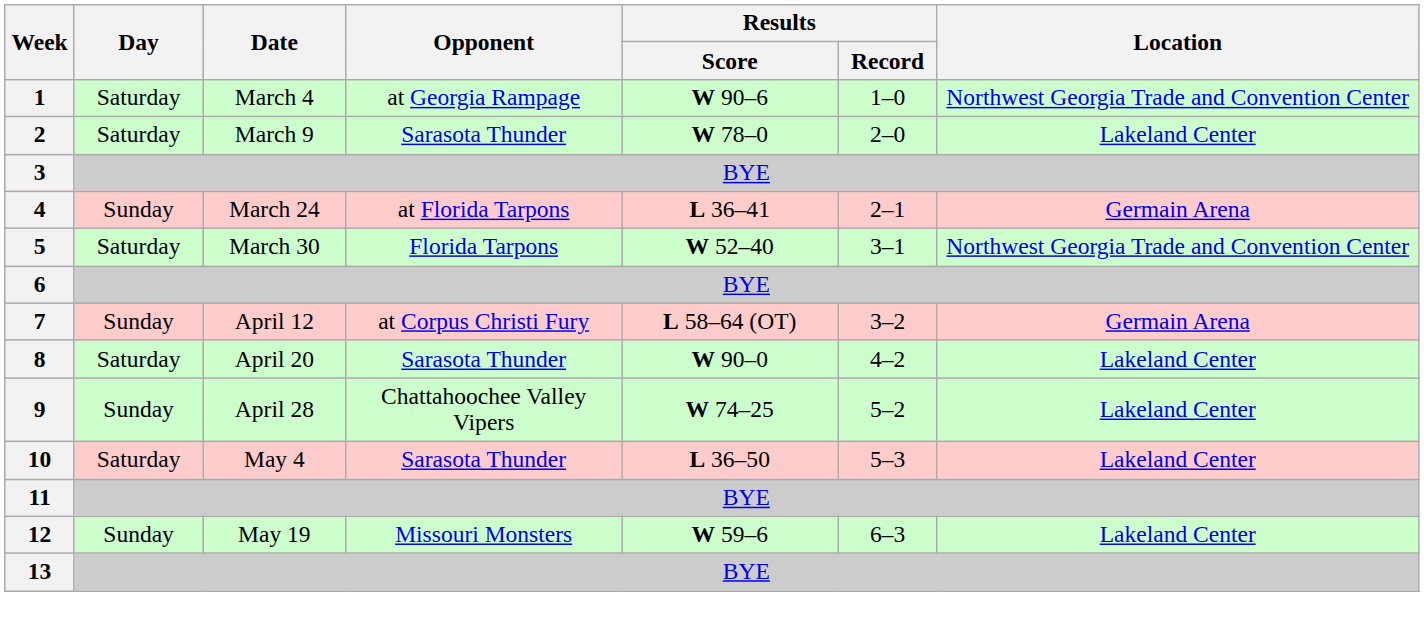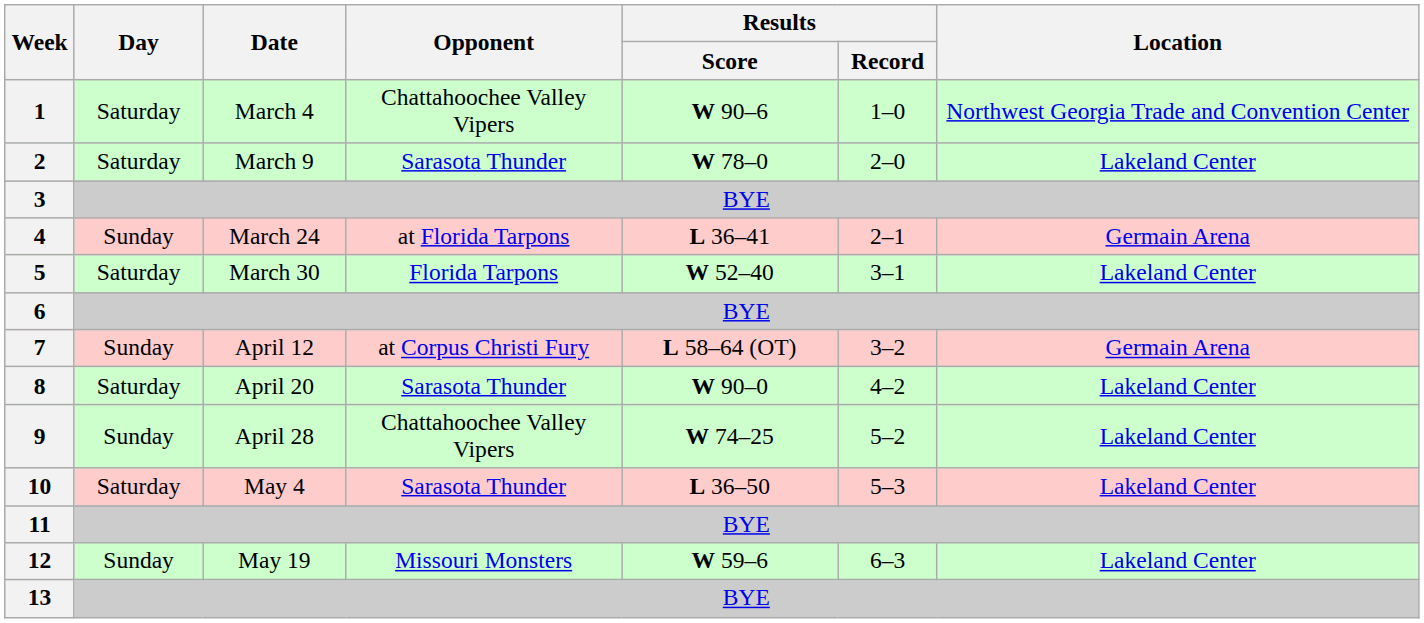 <table class="wikitable">
 <tr>
 <th rowspan="2" width="40">Week</th>
 <th rowspan="2" width="80">Day</th>
 <th rowspan="2" width="90">Date</th>
 <th rowspan="2" width="180">Opponent</th>
 <th colspan="2" width="200">Results</th>
 <th rowspan="2" width="320">Location</th>
 </tr>
 <tr>
 <th width="140">Score</th>
 <th width="60">Record</th>
 </tr>
 <tr align="center" bgcolor="#CCFFCC">
 <th>1</th>
 <td>Saturday</td>
 <td>March 4</td>
-<td>at <a href='#'>Georgia Rampage</a></td>
+<td>Chattahoochee Valley Vipers</td>
 <td><strong>W</strong> 90–6</td>
 <td>1–0</td>
 <td><a href='#'>Northwest Georgia Trade and Convention Center</a></td>
 </tr>
 <tr align="center" bgcolor="#CCFFCC">
 <th>2</th>
 <td>Saturday</td>
 <td>March 9</td>
 <td><a href='#'>Sarasota Thunder</a></td>
 <td><strong>W</strong> 78–0</td>
 <td>2–0</td>
 <td><a href='#'>Lakeland Center</a></td>
 </tr>
 <tr align="center" bgcolor="#CCCCCC">
 <th>3</th>
 <td colSpan=6><a href='#'>BYE</a></td>
 </tr>
 <tr align="center" bgcolor="#FFCCCC">
 <th>4</th>
 <td>Sunday</td>
 <td>March 24</td>
 <td>at <a href='#'>Florida Tarpons</a></td>
 <td><strong>L</strong> 36–41</td>
 <td>2–1</td>
 <td><a href='#'>Germain Arena</a></td>
 </tr>
 <tr align="center" bgcolor="#CCFFCC">
 <th>5</th>
 <td>Saturday</td>
 <td>March 30</td>
 <td><a href='#'>Florida Tarpons</a></td>
 <td><strong>W</strong> 52–40</td>
 <td>3–1</td>
-<td><a href='#'>Northwest Georgia Trade and Convention Center</a></td>
+<td><a href='#'>Lakeland Center</a></td>
 </tr>
 <tr align="center" bgcolor="#CCCCCC">
 <th>6</th>
 <td colSpan=6><a href='#'>BYE</a></td>
 </tr>
 <tr align="center" bgcolor="#FFCCCC">
 <th>7</th>
 <td>Sunday</td>
 <td>April 12</td>
 <td>at <a href='#'>Corpus Christi Fury</a></td>
 <td><strong>L</strong> 58–64 (OT)</td>
 <td>3–2</td>
 <td><a href='#'>Germain Arena</a></td>
 </tr>
 <tr align="center" bgcolor="#CCFFCC">
 <th>8</th>
 <td>Saturday</td>
 <td>April 20</td>
 <td><a href='#'>Sarasota Thunder</a></td>
 <td><strong>W</strong> 90–0</td>
 <td>4–2</td>
 <td><a href='#'>Lakeland Center</a></td>
 </tr>
 <tr align="center" bgcolor="#CCFFCC">
 <th>9</th>
 <td>Sunday</td>
 <td>April 28</td>
 <td>Chattahoochee Valley Vipers</td>
 <td><strong>W</strong> 74–25</td>
 <td>5–2</td>
 <td><a href='#'>Lakeland Center</a></td>
 </tr>
 <tr align="center" bgcolor="#FFCCCC">
 <th>10</th>
 <td>Saturday</td>
 <td>May 4</td>
 <td><a href='#'>Sarasota Thunder</a></td>
 <td><strong>L</strong> 36–50</td>
 <td>5–3</td>
 <td><a href='#'>Lakeland Center</a></td>
 </tr>
 <tr align="center" bgcolor="#CCCCCC">
 <th>11</th>
 <td colSpan=6><a href='#'>BYE</a></td>
 </tr>
 <tr align="center" bgcolor="#CCFFCC">
 <th>12</th>
 <td>Sunday</td>
 <td>May 19</td>
 <td><a href='#'>Missouri Monsters</a></td>
 <td><strong>W</strong> 59–6</td>
 <td>6–3</td>
 <td><a href='#'>Lakeland Center</a></td>
 </tr>
 <tr align="center" bgcolor="#CCCCCC">
 <th>13</th>
 <td colSpan=6><a href='#'>BYE</a></td>
 </tr>
 </table>
